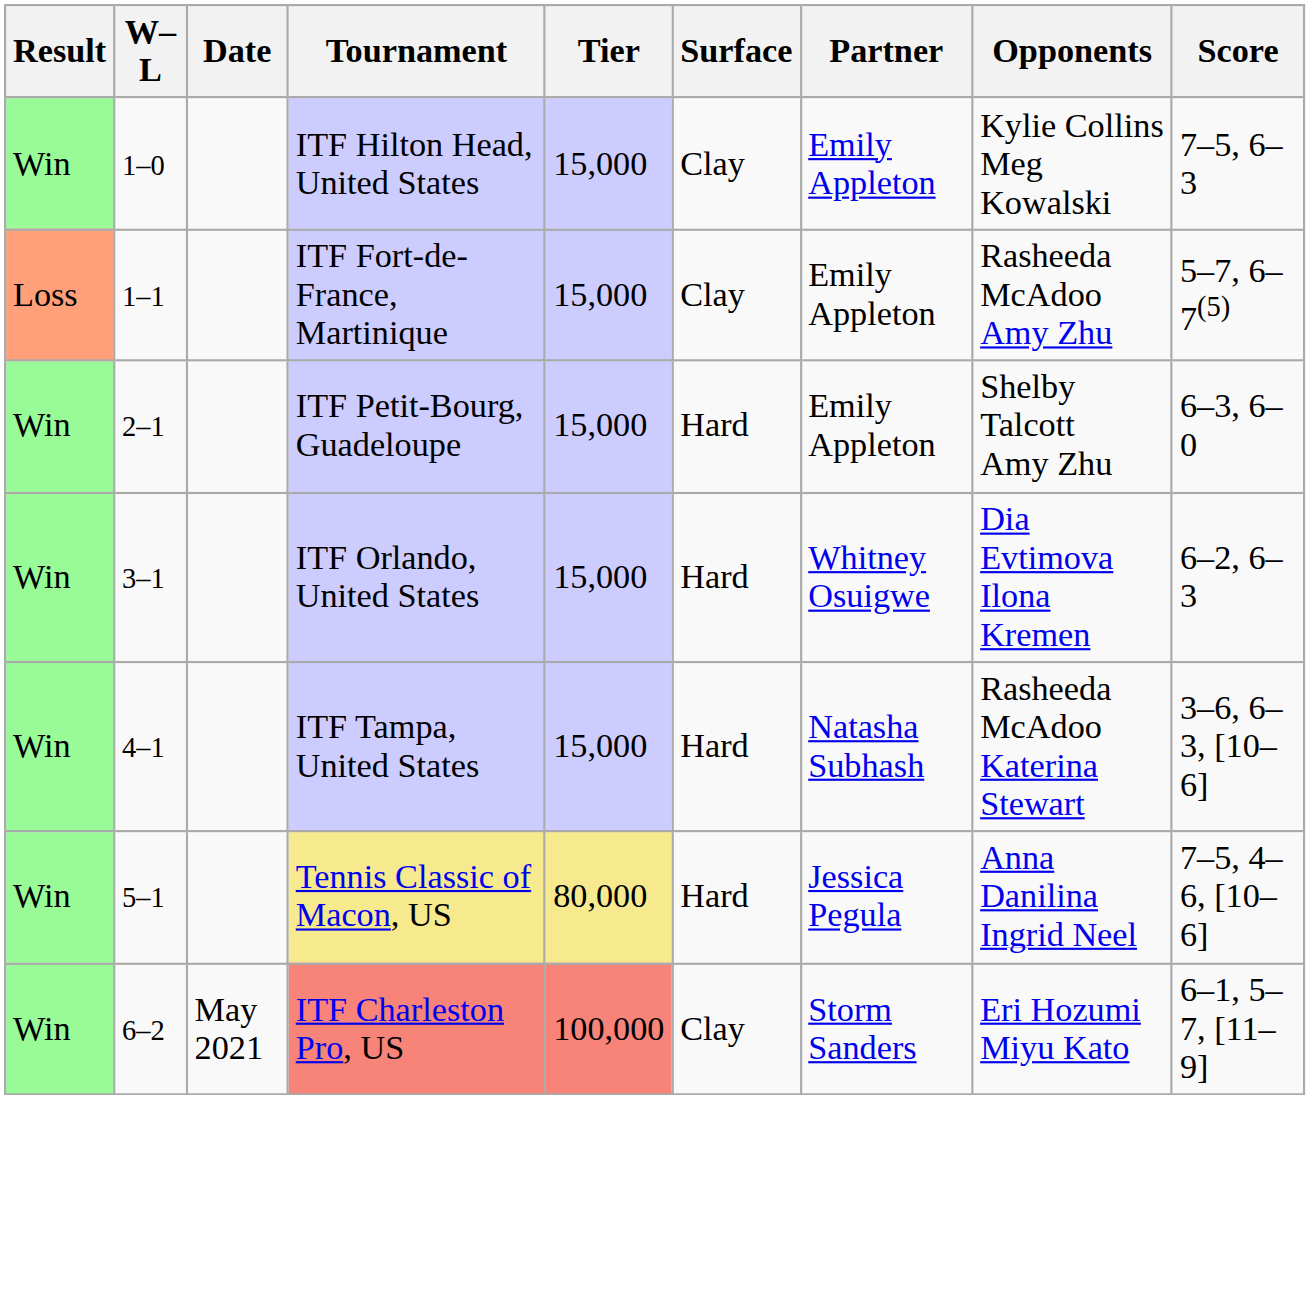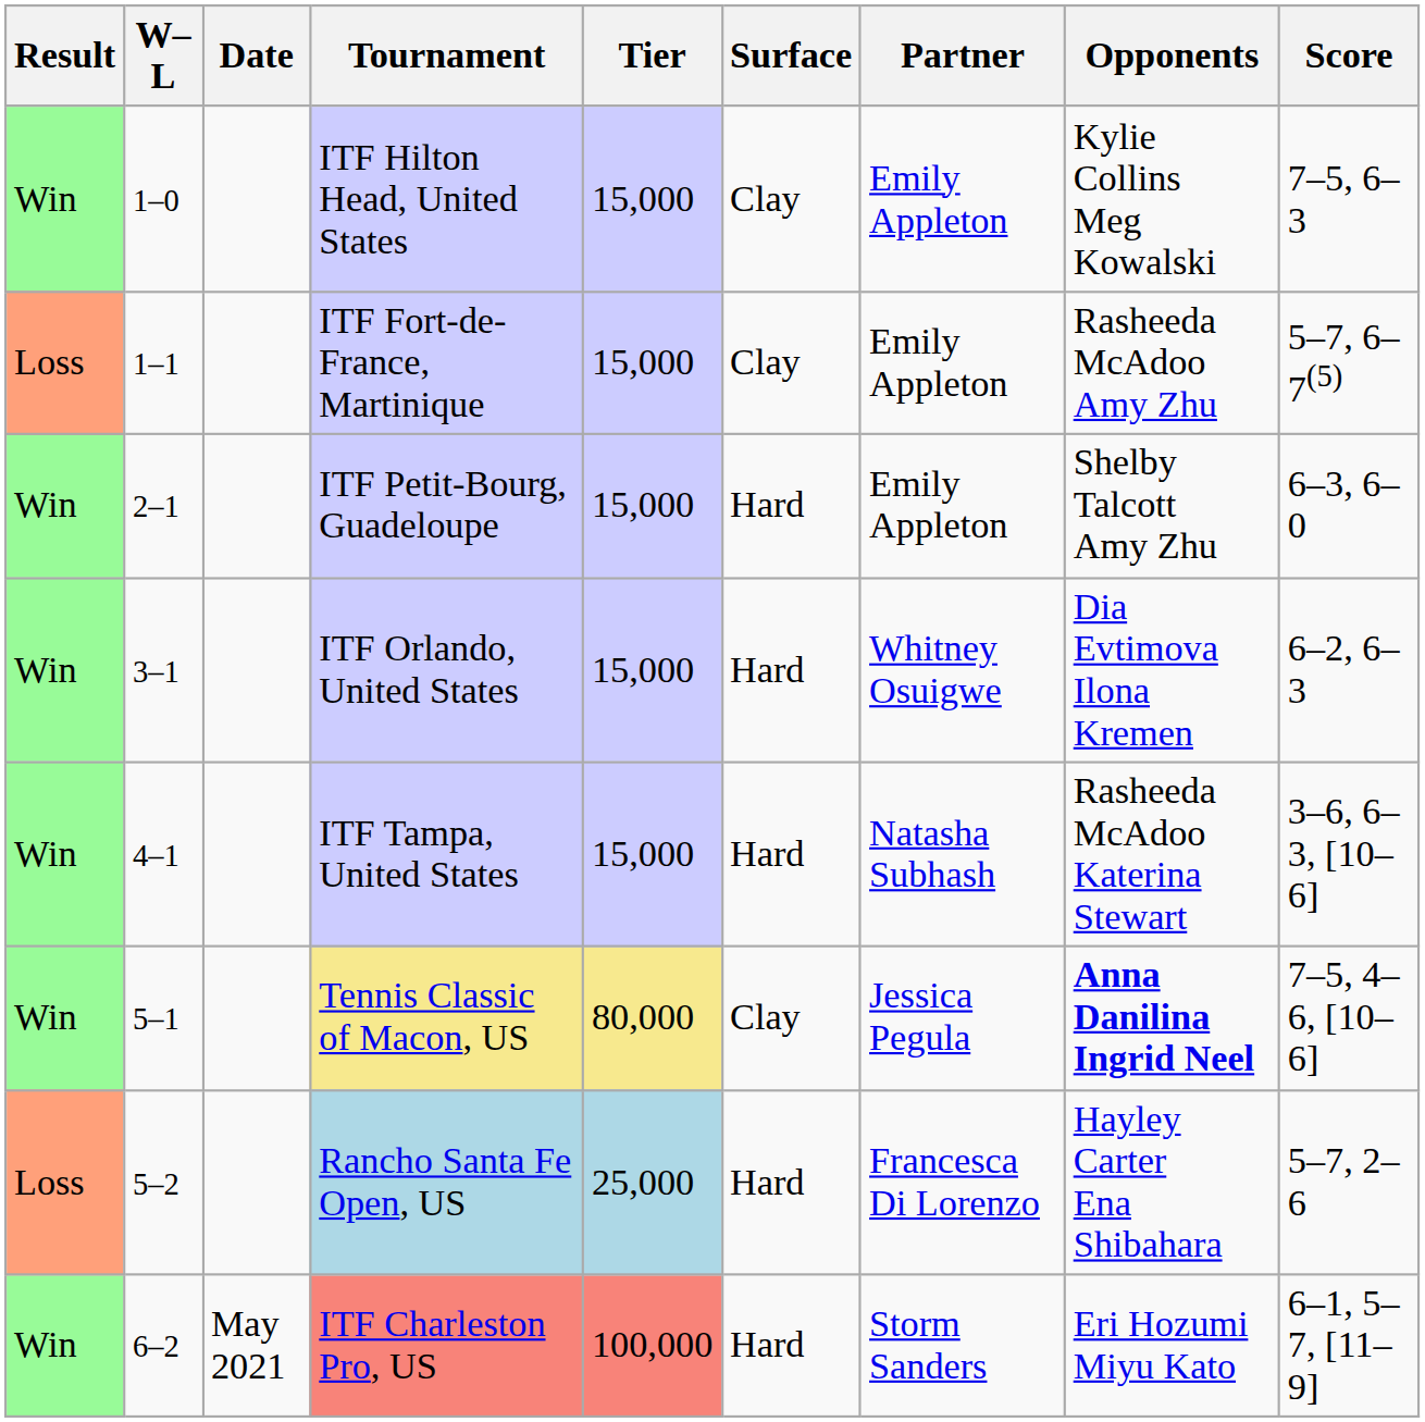 <table class="sortable wikitable">
 <tr>
 <th>Result</th>
 <th class="unsortable">W–L</th>
 <th>Date</th>
 <th>Tournament</th>
 <th>Tier</th>
 <th>Surface</th>
 <th>Partner</th>
 <th>Opponents</th>
 <th class="unsortable">Score</th>
 </tr>
 <tr>
 <td bgcolor=#98fb98>Win</td>
 <td><small>1–0</small></td>
 <td></td>
 <td style="background:#ccf;">ITF Hilton Head, United States</td>
 <td style="background:#ccf;">15,000</td>
 <td>Clay</td>
 <td> <a href='#'>Emily Appleton</a></td>
 <td> Kylie Collins <br>  Meg Kowalski</td>
 <td>7–5, 6–3</td>
 </tr>
 <tr>
 <td style="background:#ffa07a;">Loss</td>
 <td><small>1–1</small></td>
 <td></td>
 <td style="background:#ccf;">ITF Fort-de-France, Martinique</td>
 <td style="background:#ccf;">15,000</td>
 <td>Clay</td>
 <td> Emily Appleton</td>
 <td> Rasheeda McAdoo <br>  <a href='#'>Amy Zhu</a></td>
 <td>5–7, 6–7<sup>(5)</sup></td>
 </tr>
 <tr>
 <td bgcolor=#98fb98>Win</td>
 <td><small>2–1</small></td>
 <td></td>
 <td style="background:#ccf;">ITF Petit-Bourg, Guadeloupe</td>
 <td style="background:#ccf;">15,000</td>
 <td>Hard</td>
 <td> Emily Appleton</td>
 <td> Shelby Talcott <br>  Amy Zhu</td>
 <td>6–3, 6–0</td>
 </tr>
 <tr>
 <td bgcolor=#98fb98>Win</td>
 <td><small>3–1</small></td>
 <td></td>
 <td style="background:#ccf;">ITF Orlando, United States</td>
 <td style="background:#ccf;">15,000</td>
 <td>Hard</td>
 <td> <a href='#'>Whitney Osuigwe</a></td>
 <td> <a href='#'>Dia Evtimova</a> <br>  <a href='#'>Ilona Kremen</a></td>
 <td>6–2, 6–3</td>
 </tr>
 <tr>
 <td bgcolor=#98fb98>Win</td>
 <td><small>4–1</small></td>
 <td></td>
 <td style="background:#ccf;">ITF Tampa, United States</td>
 <td style="background:#ccf;">15,000</td>
 <td>Hard</td>
 <td> <a href='#'>Natasha Subhash</a></td>
 <td> Rasheeda McAdoo <br>  <a href='#'>Katerina Stewart</a></td>
 <td>3–6, 6–3, [10–6]</td>
 </tr>
 <tr>
 <td bgcolor=#98fb98>Win</td>
 <td><small>5–1</small></td>
 <td><a href='#'></a></td>
 <td style="background:#f7e98e;"><a href='#'>Tennis Classic of Macon</a>, US</td>
 <td style="background:#f7e98e;">80,000</td>
+<td>Clay</td>
+<td> <a href='#'>Jessica Pegula</a></td>
+<td><strong> <a href='#'>Anna Danilina</a> <br>  <a href='#'>Ingrid Neel</a></strong></td>
+<td>7–5, 4–6, [10–6]</td>
+</tr>
+<tr>
+<td style="background:#ffa07a;">Loss</td>
+<td><small>5–2</small></td>
+<td></td>
+<td style="background:lightblue;"><a href='#'>Rancho Santa Fe Open</a>, US</td>
+<td style="background:lightblue;">25,000</td>
 <td>Hard</td>
-<td> <a href='#'>Jessica Pegula</a></td>
-<td> <a href='#'>Anna Danilina</a> <br>  <a href='#'>Ingrid Neel</a></td>
-<td>7–5, 4–6, [10–6]</td>
+<td> <a href='#'>Francesca Di Lorenzo</a></td>
+<td> <a href='#'>Hayley Carter</a> <br>  <a href='#'>Ena Shibahara</a></td>
+<td>5–7, 2–6</td>
 </tr>
 <tr>
 <td bgcolor=#98fb98>Win</td>
 <td><small>6–2</small></td>
 <td>May 2021</td>
 <td style="background:#f88379;"><a href='#'>ITF Charleston Pro</a>, US</td>
 <td style="background:#f88379;">100,000</td>
-<td>Clay</td>
+<td>Hard</td>
 <td> <a href='#'>Storm Sanders</a></td>
 <td> <a href='#'>Eri Hozumi</a> <br>  <a href='#'>Miyu Kato</a></td>
 <td>6–1, 5–7, [11–9]</td>
 </tr>
 </table>
